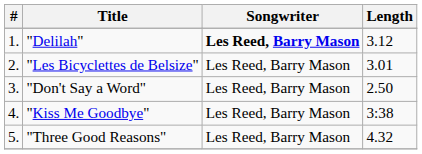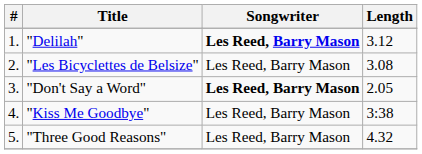 <table class="wikitable">
 <tr>
 <th>#</th>
 <th>Title</th>
 <th>Songwriter</th>
 <th>Length</th>
 </tr>
 <tr bgcolor="#ebf5ff">
 </tr>
 <tr>
 <td>1.</td>
 <td>"<a href='#'>Delilah</a>"</td>
 <td><strong>Les Reed, <a href='#'>Barry Mason</a></strong></td>
 <td>3.12</td>
 </tr>
 <tr>
 <td>2.</td>
 <td>"<a href='#'>Les Bicyclettes de Belsize</a>"</td>
 <td>Les Reed, Barry Mason</td>
-<td>3.01</td>
+<td>3.08</td>
 </tr>
 <tr>
 <td>3.</td>
 <td>"Don't Say a Word"</td>
-<td>Les Reed, Barry Mason</td>
-<td>2.50</td>
+<td><strong>Les Reed, Barry Mason</strong></td>
+<td>2.05</td>
 </tr>
 <tr>
 <td>4.</td>
 <td>"<a href='#'>Kiss Me Goodbye</a>"</td>
 <td>Les Reed, Barry Mason</td>
 <td>3:38</td>
 </tr>
 <tr>
 <td>5.</td>
 <td>"Three Good Reasons"</td>
 <td>Les Reed, Barry Mason</td>
 <td>4.32</td>
 </tr>
 <tr>
 </tr>
 </table>
